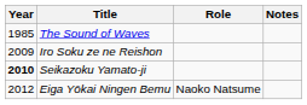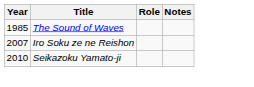 <table class="wikitable">
 <tr>
 <th>Year</th>
 <th>Title</th>
 <th>Role</th>
 <th>Notes</th>
 </tr>
 <tr>
 <td>1985</td>
 <td><em><a href='#'>The Sound of Waves</a></em></td>
 <td></td>
 <td></td>
 </tr>
 <tr>
-<td>2009</td>
+<td>2007</td>
 <td><em>Iro Soku ze ne Reishon</em></td>
 <td></td>
 <td></td>
 </tr>
 <tr>
-<td><strong>2010</strong></td>
+<td>2010</td>
 <td><em>Seikazoku Yamato-ji</em></td>
 <td></td>
 <td></td>
 </tr>
-<tr>
-<td>2012</td>
-<td><em>Eiga Yōkai Ningen Bemu</em></td>
-<td>Naoko Natsume</td>
-<td></td>
-</tr>
 </table>
